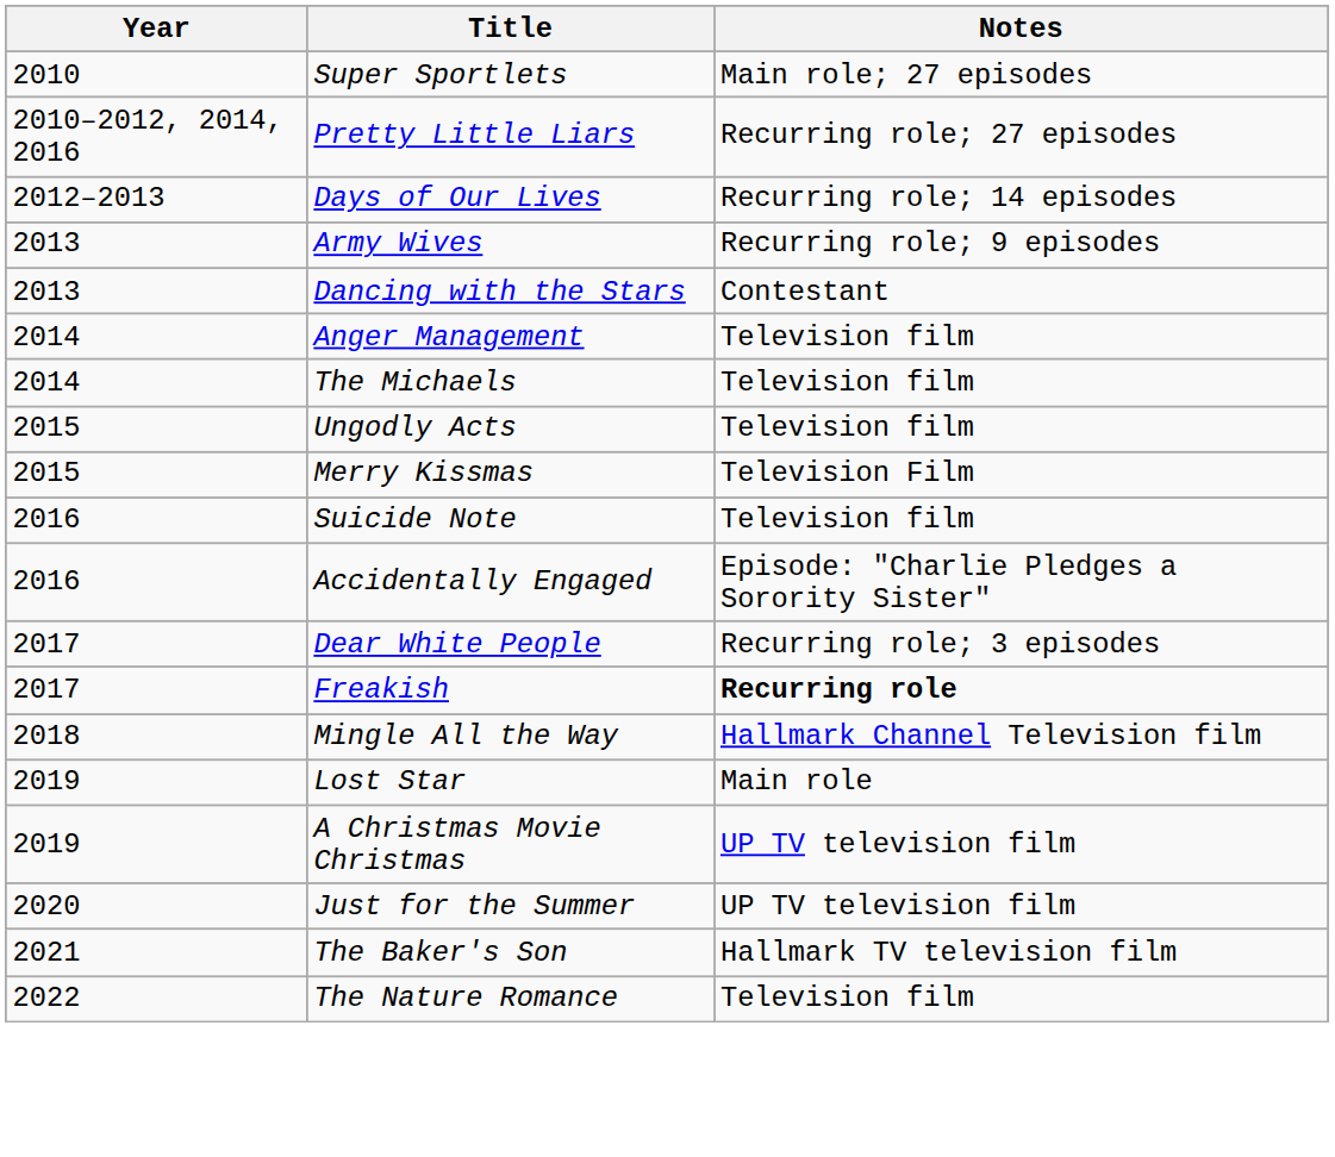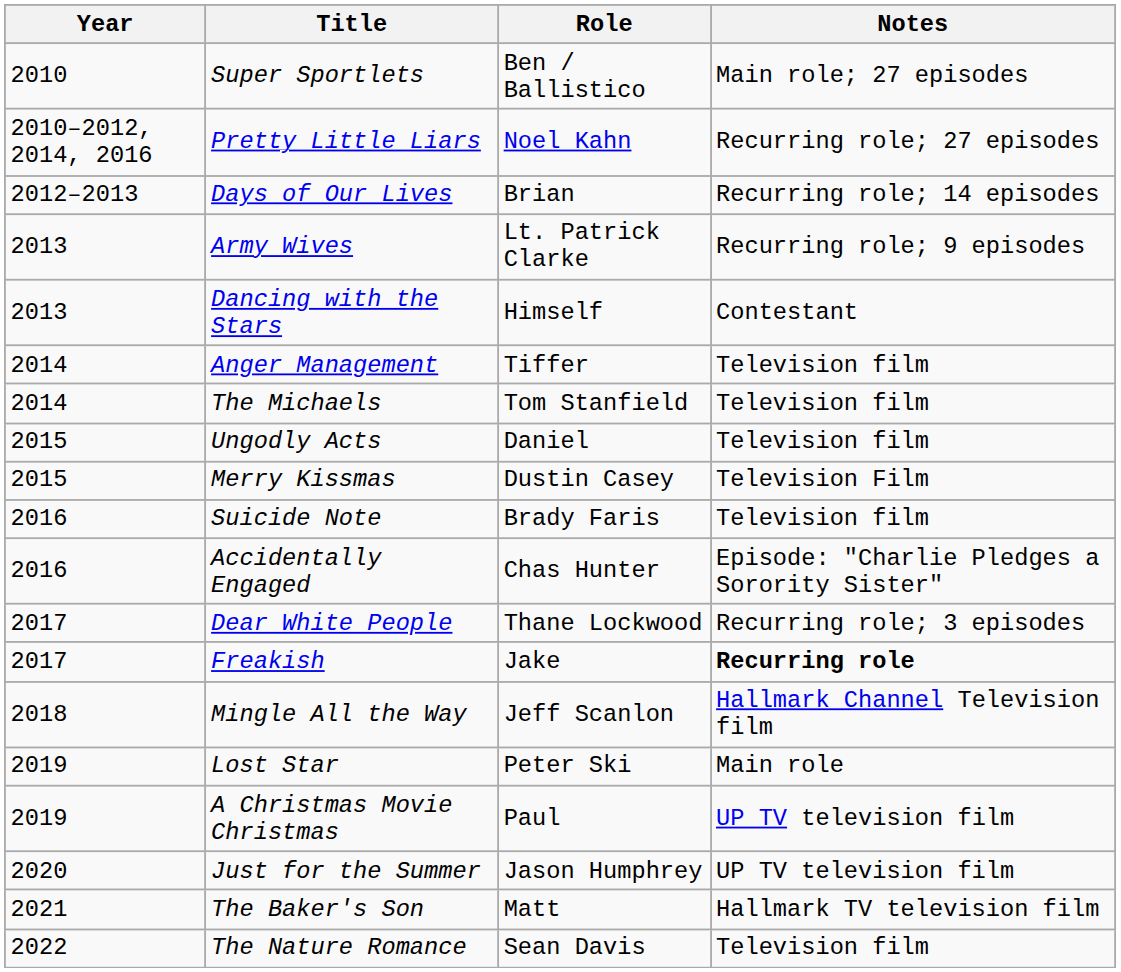 <table class="wikitable sortable">
 <tr>
 <th>Year</th>
 <th>Title</th>
+<th>Role</th>
 <th class="unsortable">Notes</th>
 </tr>
 <tr>
 <td>2010</td>
 <td><em>Super Sportlets</em></td>
+<td>Ben / Ballistico</td>
 <td>Main role; 27 episodes</td>
 </tr>
 <tr>
 <td>2010–2012, 2014, 2016</td>
 <td><em><a href='#'>Pretty Little Liars</a></em></td>
+<td><a href='#'>Noel Kahn</a></td>
 <td>Recurring role; 27 episodes</td>
 </tr>
 <tr>
 <td>2012–2013</td>
 <td><em><a href='#'>Days of Our Lives</a></em></td>
+<td>Brian</td>
 <td>Recurring role; 14 episodes</td>
 </tr>
 <tr>
 <td>2013</td>
 <td><em><a href='#'>Army Wives</a></em></td>
+<td>Lt. Patrick Clarke</td>
 <td>Recurring role; 9 episodes</td>
 </tr>
 <tr>
 <td>2013</td>
 <td><em><a href='#'>Dancing with the Stars</a></em></td>
+<td>Himself</td>
 <td>Contestant</td>
 </tr>
 <tr>
 <td>2014</td>
 <td><em><a href='#'>Anger Management</a></em></td>
+<td>Tiffer</td>
 <td>Television film</td>
 </tr>
 <tr>
 <td>2014</td>
 <td><em>The Michaels</em></td>
+<td>Tom Stanfield</td>
 <td>Television film</td>
 </tr>
 <tr>
 <td>2015</td>
 <td><em>Ungodly Acts</em></td>
+<td>Daniel</td>
 <td>Television film</td>
 </tr>
 <tr>
 <td>2015</td>
 <td><em>Merry Kissmas</em></td>
+<td>Dustin Casey</td>
 <td>Television Film</td>
 </tr>
 <tr>
 <td>2016</td>
 <td><em>Suicide Note</em></td>
+<td>Brady Faris</td>
 <td>Television film</td>
 </tr>
 <tr>
 <td>2016</td>
 <td><em>Accidentally Engaged</em></td>
+<td>Chas Hunter</td>
 <td>Episode: "Charlie Pledges a Sorority Sister"</td>
 </tr>
 <tr>
 <td>2017</td>
 <td><em><a href='#'>Dear White People</a></em></td>
+<td>Thane Lockwood</td>
 <td>Recurring role; 3 episodes</td>
 </tr>
 <tr>
 <td>2017</td>
 <td><em><a href='#'>Freakish</a></em></td>
+<td>Jake</td>
 <td><strong>Recurring role</strong></td>
 </tr>
 <tr>
 <td>2018</td>
 <td><em>Mingle All the Way</em></td>
+<td>Jeff Scanlon</td>
 <td><a href='#'>Hallmark Channel</a> Television film</td>
 </tr>
 <tr>
 <td>2019</td>
 <td><em>Lost Star</em></td>
+<td>Peter Ski</td>
 <td>Main role</td>
 </tr>
 <tr>
 <td>2019</td>
 <td><em>A Christmas Movie Christmas</em></td>
+<td>Paul</td>
 <td><a href='#'>UP TV</a> television film</td>
 </tr>
 <tr>
 <td>2020</td>
 <td><em>Just for the Summer</em></td>
+<td>Jason Humphrey</td>
 <td>UP TV television film</td>
 </tr>
 <tr>
 <td>2021</td>
 <td><em>The Baker's Son</em></td>
+<td>Matt</td>
 <td>Hallmark TV television film</td>
 </tr>
 <tr>
 <td>2022</td>
 <td><em>The Nature Romance</em></td>
+<td>Sean Davis</td>
 <td>Television film</td>
 </tr>
 </table>
